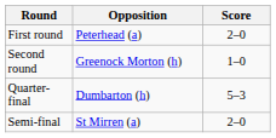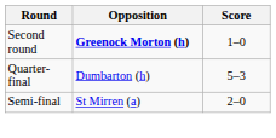 <table class="wikitable" style="text-align:left;margin-left:1em;float:right">
 <tr>
 <th width=80>Round</th>
 <th width=160>Opposition</th>
 <th width=80>Score</th>
 </tr>
 <tr>
-<td>First round</td>
-<td><a href='#'>Peterhead</a> (<a href='#'>a</a>)</td>
-<td align=center>2–0</td>
-</tr>
-<tr>
 <td>Second round</td>
-<td><a href='#'>Greenock Morton</a> (<a href='#'>h</a>)</td>
+<td><strong><a href='#'>Greenock Morton</a> (<a href='#'>h</a>)</strong></td>
 <td align=center>1–0</td>
 </tr>
 <tr>
 <td>Quarter-final</td>
 <td><a href='#'>Dumbarton</a> (<a href='#'>h</a>)</td>
 <td align=center>5–3</td>
 </tr>
 <tr>
 <td>Semi-final</td>
 <td><a href='#'>St Mirren</a> (<a href='#'>a</a>)</td>
 <td align=center>2–0</td>
 </tr>
 </table>
